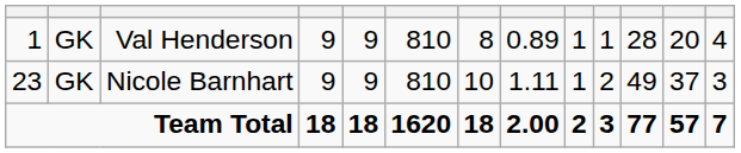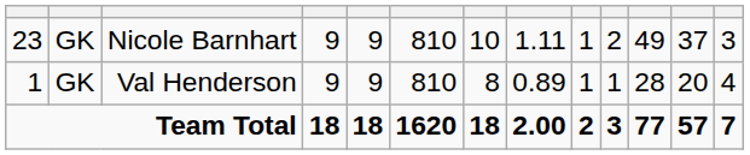 <table class="wikitable sortable" style="text-align:right;">
 <tr>
 <th></th>
 <th></th>
 <th></th>
 <th></th>
 <th></th>
 <th></th>
 <th></th>
 <th></th>
 <th></th>
 <th></th>
 <th></th>
 <th></th>
 <th></th>
 </tr>
 <tr>
+<td>23</td>
+<td>GK</td>
+<td>Nicole Barnhart</td>
+<td>9</td>
+<td>9</td>
+<td>810</td>
+<td>10</td>
+<td>1.11</td>
+<td>1</td>
+<td>2</td>
+<td>49</td>
+<td>37</td>
+<td>3</td>
+</tr>
+<tr>
 <td>1</td>
 <td>GK</td>
 <td>Val Henderson</td>
 <td>9</td>
 <td>9</td>
 <td>810</td>
 <td>8</td>
 <td>0.89</td>
 <td>1</td>
 <td>1</td>
 <td>28</td>
 <td>20</td>
 <td>4</td>
-</tr>
-<tr>
-<td>23</td>
-<td>GK</td>
-<td>Nicole Barnhart</td>
-<td>9</td>
-<td>9</td>
-<td>810</td>
-<td>10</td>
-<td>1.11</td>
-<td>1</td>
-<td>2</td>
-<td>49</td>
-<td>37</td>
-<td>3</td>
 </tr>
 <tr class=sortbottom style="font-weight:bold;">
 <td colspan=3>Team Total</td>
 <td>18</td>
 <td>18</td>
 <td>1620</td>
 <td>18</td>
 <td>2.00</td>
 <td>2</td>
 <td>3</td>
 <td>77</td>
 <td>57</td>
 <td>7</td>
 </tr>
 </table>
